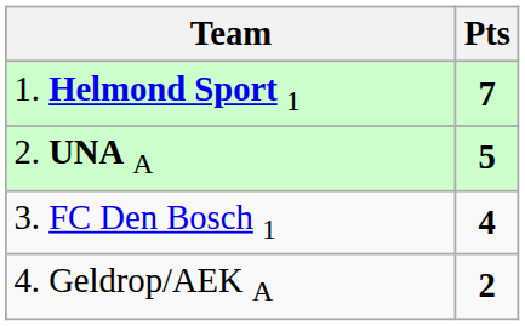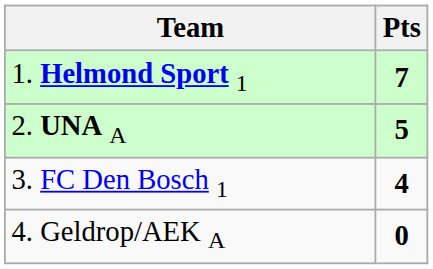 <table class="wikitable" style="text-align:center; float:left; margin-right:1em">
 <tr>
 <th style="width:200px">Team</th>
 <th width=20>Pts</th>
 </tr>
 <tr bgcolor=ccffcc>
 <td align=left>1. <strong><a href='#'>Helmond Sport</a></strong> <sub>1</sub></td>
 <td><strong>7</strong></td>
 </tr>
 <tr bgcolor=ccffcc>
 <td align=left>2. <strong>UNA</strong> <sub>A</sub></td>
 <td><strong>5</strong></td>
 </tr>
 <tr>
 <td align=left>3. <a href='#'>FC Den Bosch</a> <sub>1</sub></td>
 <td><strong>4</strong></td>
 </tr>
 <tr>
 <td align=left>4. Geldrop/AEK <sub>A</sub></td>
-<td><strong>2</strong></td>
+<td><strong>0</strong></td>
 </tr>
 </table>
